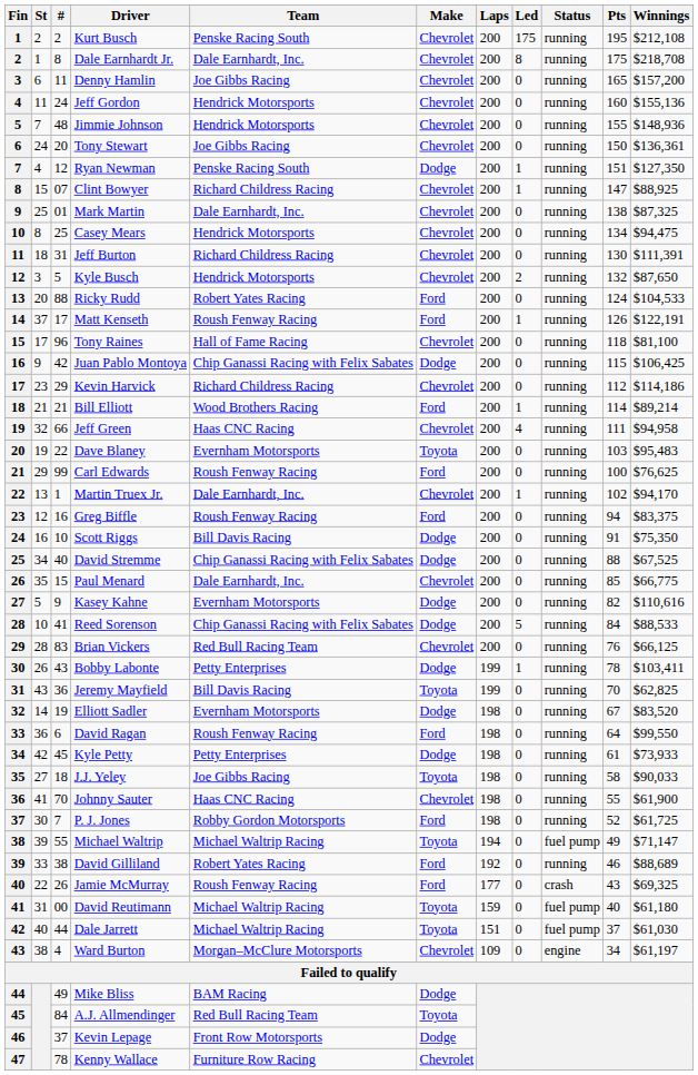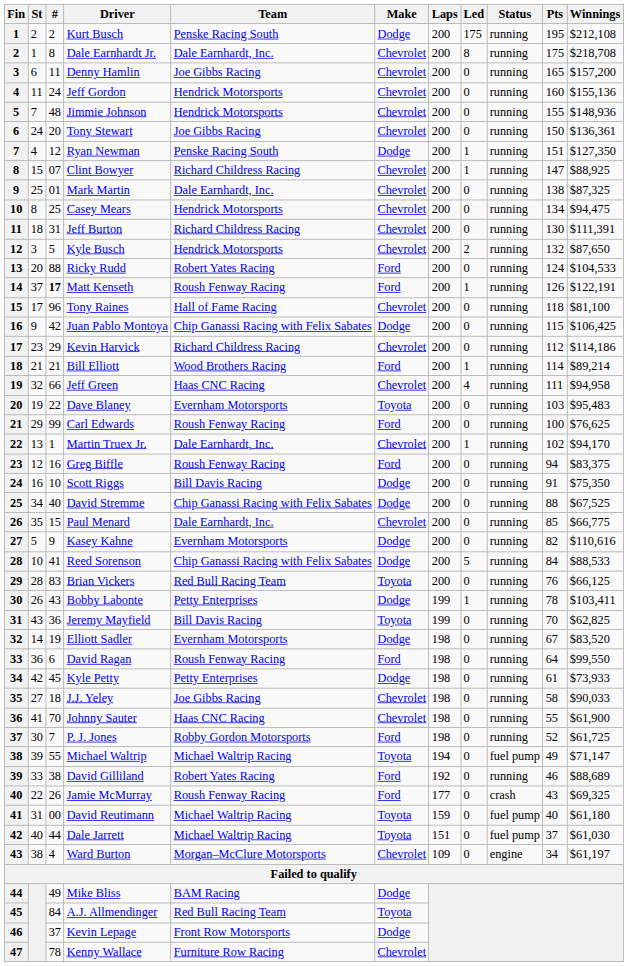 <table class="wikitable">
 <tr>
 <th>Fin</th>
 <th>St</th>
 <th>#</th>
 <th>Driver</th>
 <th>Team</th>
 <th>Make</th>
 <th>Laps</th>
 <th>Led</th>
 <th>Status</th>
 <th>Pts</th>
 <th>Winnings</th>
 </tr>
 <tr>
 <th>1</th>
 <td>2</td>
 <td>2</td>
 <td><a href='#'>Kurt Busch</a></td>
 <td><a href='#'>Penske Racing South</a></td>
-<td><a href='#'>Chevrolet</a></td>
+<td><a href='#'>Dodge</a></td>
 <td>200</td>
 <td>175</td>
 <td>running</td>
 <td>195</td>
 <td>$212,108</td>
 </tr>
 <tr>
 <th>2</th>
 <td>1</td>
 <td>8</td>
 <td><a href='#'>Dale Earnhardt Jr.</a></td>
 <td><a href='#'>Dale Earnhardt, Inc.</a></td>
 <td><a href='#'>Chevrolet</a></td>
 <td>200</td>
 <td>8</td>
 <td>running</td>
 <td>175</td>
 <td>$218,708</td>
 </tr>
 <tr>
 <th>3</th>
 <td>6</td>
 <td>11</td>
 <td><a href='#'>Denny Hamlin</a></td>
 <td><a href='#'>Joe Gibbs Racing</a></td>
 <td><a href='#'>Chevrolet</a></td>
 <td>200</td>
 <td>0</td>
 <td>running</td>
 <td>165</td>
 <td>$157,200</td>
 </tr>
 <tr>
 <th>4</th>
 <td>11</td>
 <td>24</td>
 <td><a href='#'>Jeff Gordon</a></td>
 <td><a href='#'>Hendrick Motorsports</a></td>
 <td><a href='#'>Chevrolet</a></td>
 <td>200</td>
 <td>0</td>
 <td>running</td>
 <td>160</td>
 <td>$155,136</td>
 </tr>
 <tr>
 <th>5</th>
 <td>7</td>
 <td>48</td>
 <td><a href='#'>Jimmie Johnson</a></td>
 <td><a href='#'>Hendrick Motorsports</a></td>
 <td><a href='#'>Chevrolet</a></td>
 <td>200</td>
 <td>0</td>
 <td>running</td>
 <td>155</td>
 <td>$148,936</td>
 </tr>
 <tr>
 <th>6</th>
 <td>24</td>
 <td>20</td>
 <td><a href='#'>Tony Stewart</a></td>
 <td><a href='#'>Joe Gibbs Racing</a></td>
 <td><a href='#'>Chevrolet</a></td>
 <td>200</td>
 <td>0</td>
 <td>running</td>
 <td>150</td>
 <td>$136,361</td>
 </tr>
 <tr>
 <th>7</th>
 <td>4</td>
 <td>12</td>
 <td><a href='#'>Ryan Newman</a></td>
 <td><a href='#'>Penske Racing South</a></td>
 <td><a href='#'>Dodge</a></td>
 <td>200</td>
 <td>1</td>
 <td>running</td>
 <td>151</td>
 <td>$127,350</td>
 </tr>
 <tr>
 <th>8</th>
 <td>15</td>
 <td>07</td>
 <td><a href='#'>Clint Bowyer</a></td>
 <td><a href='#'>Richard Childress Racing</a></td>
 <td><a href='#'>Chevrolet</a></td>
 <td>200</td>
 <td>1</td>
 <td>running</td>
 <td>147</td>
 <td>$88,925</td>
 </tr>
 <tr>
 <th>9</th>
 <td>25</td>
 <td>01</td>
 <td><a href='#'>Mark Martin</a></td>
 <td><a href='#'>Dale Earnhardt, Inc.</a></td>
 <td><a href='#'>Chevrolet</a></td>
 <td>200</td>
 <td>0</td>
 <td>running</td>
 <td>138</td>
 <td>$87,325</td>
 </tr>
 <tr>
 <th>10</th>
 <td>8</td>
 <td>25</td>
 <td><a href='#'>Casey Mears</a></td>
 <td><a href='#'>Hendrick Motorsports</a></td>
 <td><a href='#'>Chevrolet</a></td>
 <td>200</td>
 <td>0</td>
 <td>running</td>
 <td>134</td>
 <td>$94,475</td>
 </tr>
 <tr>
 <th>11</th>
 <td>18</td>
 <td>31</td>
 <td><a href='#'>Jeff Burton</a></td>
 <td><a href='#'>Richard Childress Racing</a></td>
 <td><a href='#'>Chevrolet</a></td>
 <td>200</td>
 <td>0</td>
 <td>running</td>
 <td>130</td>
 <td>$111,391</td>
 </tr>
 <tr>
 <th>12</th>
 <td>3</td>
 <td>5</td>
 <td><a href='#'>Kyle Busch</a></td>
 <td><a href='#'>Hendrick Motorsports</a></td>
 <td><a href='#'>Chevrolet</a></td>
 <td>200</td>
 <td>2</td>
 <td>running</td>
 <td>132</td>
 <td>$87,650</td>
 </tr>
 <tr>
 <th>13</th>
 <td>20</td>
 <td>88</td>
 <td><a href='#'>Ricky Rudd</a></td>
 <td><a href='#'>Robert Yates Racing</a></td>
 <td><a href='#'>Ford</a></td>
 <td>200</td>
 <td>0</td>
 <td>running</td>
 <td>124</td>
 <td>$104,533</td>
 </tr>
 <tr>
 <th>14</th>
 <td>37</td>
-<td>17</td>
+<td><strong>17</strong></td>
 <td><a href='#'>Matt Kenseth</a></td>
 <td><a href='#'>Roush Fenway Racing</a></td>
 <td><a href='#'>Ford</a></td>
 <td>200</td>
 <td>1</td>
 <td>running</td>
 <td>126</td>
 <td>$122,191</td>
 </tr>
 <tr>
 <th>15</th>
 <td>17</td>
 <td>96</td>
 <td><a href='#'>Tony Raines</a></td>
 <td><a href='#'>Hall of Fame Racing</a></td>
 <td><a href='#'>Chevrolet</a></td>
 <td>200</td>
 <td>0</td>
 <td>running</td>
 <td>118</td>
 <td>$81,100</td>
 </tr>
 <tr>
 <th>16</th>
 <td>9</td>
 <td>42</td>
 <td><a href='#'>Juan Pablo Montoya</a></td>
 <td><a href='#'>Chip Ganassi Racing with Felix Sabates</a></td>
 <td><a href='#'>Dodge</a></td>
 <td>200</td>
 <td>0</td>
 <td>running</td>
 <td>115</td>
 <td>$106,425</td>
 </tr>
 <tr>
 <th>17</th>
 <td>23</td>
 <td>29</td>
 <td><a href='#'>Kevin Harvick</a></td>
 <td><a href='#'>Richard Childress Racing</a></td>
 <td><a href='#'>Chevrolet</a></td>
 <td>200</td>
 <td>0</td>
 <td>running</td>
 <td>112</td>
 <td>$114,186</td>
 </tr>
 <tr>
 <th>18</th>
 <td>21</td>
 <td>21</td>
 <td><a href='#'>Bill Elliott</a></td>
 <td><a href='#'>Wood Brothers Racing</a></td>
 <td><a href='#'>Ford</a></td>
 <td>200</td>
 <td>1</td>
 <td>running</td>
 <td>114</td>
 <td>$89,214</td>
 </tr>
 <tr>
 <th>19</th>
 <td>32</td>
 <td>66</td>
 <td><a href='#'>Jeff Green</a></td>
 <td><a href='#'>Haas CNC Racing</a></td>
 <td><a href='#'>Chevrolet</a></td>
 <td>200</td>
 <td>4</td>
 <td>running</td>
 <td>111</td>
 <td>$94,958</td>
 </tr>
 <tr>
 <th>20</th>
 <td>19</td>
 <td>22</td>
 <td><a href='#'>Dave Blaney</a></td>
 <td><a href='#'>Evernham Motorsports</a></td>
 <td><a href='#'>Toyota</a></td>
 <td>200</td>
 <td>0</td>
 <td>running</td>
 <td>103</td>
 <td>$95,483</td>
 </tr>
 <tr>
 <th>21</th>
 <td>29</td>
 <td>99</td>
 <td><a href='#'>Carl Edwards</a></td>
 <td><a href='#'>Roush Fenway Racing</a></td>
 <td><a href='#'>Ford</a></td>
 <td>200</td>
 <td>0</td>
 <td>running</td>
 <td>100</td>
 <td>$76,625</td>
 </tr>
 <tr>
 <th>22</th>
 <td>13</td>
 <td>1</td>
 <td><a href='#'>Martin Truex Jr.</a></td>
 <td><a href='#'>Dale Earnhardt, Inc.</a></td>
 <td><a href='#'>Chevrolet</a></td>
 <td>200</td>
 <td>1</td>
 <td>running</td>
 <td>102</td>
 <td>$94,170</td>
 </tr>
 <tr>
 <th>23</th>
 <td>12</td>
 <td>16</td>
 <td><a href='#'>Greg Biffle</a></td>
 <td><a href='#'>Roush Fenway Racing</a></td>
 <td><a href='#'>Ford</a></td>
 <td>200</td>
 <td>0</td>
 <td>running</td>
 <td>94</td>
 <td>$83,375</td>
 </tr>
 <tr>
 <th>24</th>
 <td>16</td>
 <td>10</td>
 <td><a href='#'>Scott Riggs</a></td>
 <td><a href='#'>Bill Davis Racing</a></td>
 <td><a href='#'>Dodge</a></td>
 <td>200</td>
 <td>0</td>
 <td>running</td>
 <td>91</td>
 <td>$75,350</td>
 </tr>
 <tr>
 <th>25</th>
 <td>34</td>
 <td>40</td>
 <td><a href='#'>David Stremme</a></td>
 <td><a href='#'>Chip Ganassi Racing with Felix Sabates</a></td>
 <td><a href='#'>Dodge</a></td>
 <td>200</td>
 <td>0</td>
 <td>running</td>
 <td>88</td>
 <td>$67,525</td>
 </tr>
 <tr>
 <th>26</th>
 <td>35</td>
 <td>15</td>
 <td><a href='#'>Paul Menard</a></td>
 <td><a href='#'>Dale Earnhardt, Inc.</a></td>
 <td><a href='#'>Chevrolet</a></td>
 <td>200</td>
 <td>0</td>
 <td>running</td>
 <td>85</td>
 <td>$66,775</td>
 </tr>
 <tr>
 <th>27</th>
 <td>5</td>
 <td>9</td>
 <td><a href='#'>Kasey Kahne</a></td>
 <td><a href='#'>Evernham Motorsports</a></td>
 <td><a href='#'>Dodge</a></td>
 <td>200</td>
 <td>0</td>
 <td>running</td>
 <td>82</td>
 <td>$110,616</td>
 </tr>
 <tr>
 <th>28</th>
 <td>10</td>
 <td>41</td>
 <td><a href='#'>Reed Sorenson</a></td>
 <td><a href='#'>Chip Ganassi Racing with Felix Sabates</a></td>
 <td><a href='#'>Dodge</a></td>
 <td>200</td>
 <td>5</td>
 <td>running</td>
 <td>84</td>
 <td>$88,533</td>
 </tr>
 <tr>
 <th>29</th>
 <td>28</td>
 <td>83</td>
 <td><a href='#'>Brian Vickers</a></td>
 <td><a href='#'>Red Bull Racing Team</a></td>
-<td><a href='#'>Chevrolet</a></td>
+<td><a href='#'>Toyota</a></td>
 <td>200</td>
 <td>0</td>
 <td>running</td>
 <td>76</td>
 <td>$66,125</td>
 </tr>
 <tr>
 <th>30</th>
 <td>26</td>
 <td>43</td>
 <td><a href='#'>Bobby Labonte</a></td>
 <td><a href='#'>Petty Enterprises</a></td>
 <td><a href='#'>Dodge</a></td>
 <td>199</td>
 <td>1</td>
 <td>running</td>
 <td>78</td>
 <td>$103,411</td>
 </tr>
 <tr>
 <th>31</th>
 <td>43</td>
 <td>36</td>
 <td><a href='#'>Jeremy Mayfield</a></td>
 <td><a href='#'>Bill Davis Racing</a></td>
 <td><a href='#'>Toyota</a></td>
 <td>199</td>
 <td>0</td>
 <td>running</td>
 <td>70</td>
 <td>$62,825</td>
 </tr>
 <tr>
 <th>32</th>
 <td>14</td>
 <td>19</td>
 <td><a href='#'>Elliott Sadler</a></td>
 <td><a href='#'>Evernham Motorsports</a></td>
 <td><a href='#'>Dodge</a></td>
 <td>198</td>
 <td>0</td>
 <td>running</td>
 <td>67</td>
 <td>$83,520</td>
 </tr>
 <tr>
 <th>33</th>
 <td>36</td>
 <td>6</td>
 <td><a href='#'>David Ragan</a></td>
 <td><a href='#'>Roush Fenway Racing</a></td>
 <td><a href='#'>Ford</a></td>
 <td>198</td>
 <td>0</td>
 <td>running</td>
 <td>64</td>
 <td>$99,550</td>
 </tr>
 <tr>
 <th>34</th>
 <td>42</td>
 <td>45</td>
 <td><a href='#'>Kyle Petty</a></td>
 <td><a href='#'>Petty Enterprises</a></td>
 <td><a href='#'>Dodge</a></td>
 <td>198</td>
 <td>0</td>
 <td>running</td>
 <td>61</td>
 <td>$73,933</td>
 </tr>
 <tr>
 <th>35</th>
 <td>27</td>
 <td>18</td>
 <td><a href='#'>J.J. Yeley</a></td>
 <td><a href='#'>Joe Gibbs Racing</a></td>
-<td><a href='#'>Toyota</a></td>
+<td><a href='#'>Chevrolet</a></td>
 <td>198</td>
 <td>0</td>
 <td>running</td>
 <td>58</td>
 <td>$90,033</td>
 </tr>
 <tr>
 <th>36</th>
 <td>41</td>
 <td>70</td>
 <td><a href='#'>Johnny Sauter</a></td>
 <td><a href='#'>Haas CNC Racing</a></td>
 <td><a href='#'>Chevrolet</a></td>
 <td>198</td>
 <td>0</td>
 <td>running</td>
 <td>55</td>
 <td>$61,900</td>
 </tr>
 <tr>
 <th>37</th>
 <td>30</td>
 <td>7</td>
 <td><a href='#'>P. J. Jones</a></td>
 <td><a href='#'>Robby Gordon Motorsports</a></td>
 <td><a href='#'>Ford</a></td>
 <td>198</td>
 <td>0</td>
 <td>running</td>
 <td>52</td>
 <td>$61,725</td>
 </tr>
 <tr>
 <th>38</th>
 <td>39</td>
 <td>55</td>
 <td><a href='#'>Michael Waltrip</a></td>
 <td><a href='#'>Michael Waltrip Racing</a></td>
 <td><a href='#'>Toyota</a></td>
 <td>194</td>
 <td>0</td>
 <td>fuel pump</td>
 <td>49</td>
 <td>$71,147</td>
 </tr>
 <tr>
 <th>39</th>
 <td>33</td>
 <td>38</td>
 <td><a href='#'>David Gilliland</a></td>
 <td><a href='#'>Robert Yates Racing</a></td>
 <td><a href='#'>Ford</a></td>
 <td>192</td>
 <td>0</td>
 <td>running</td>
 <td>46</td>
 <td>$88,689</td>
 </tr>
 <tr>
 <th>40</th>
 <td>22</td>
 <td>26</td>
 <td><a href='#'>Jamie McMurray</a></td>
 <td><a href='#'>Roush Fenway Racing</a></td>
 <td><a href='#'>Ford</a></td>
 <td>177</td>
 <td>0</td>
 <td>crash</td>
 <td>43</td>
 <td>$69,325</td>
 </tr>
 <tr>
 <th>41</th>
 <td>31</td>
 <td>00</td>
 <td><a href='#'>David Reutimann</a></td>
 <td><a href='#'>Michael Waltrip Racing</a></td>
 <td><a href='#'>Toyota</a></td>
 <td>159</td>
 <td>0</td>
 <td>fuel pump</td>
 <td>40</td>
 <td>$61,180</td>
 </tr>
 <tr>
 <th>42</th>
 <td>40</td>
 <td>44</td>
 <td><a href='#'>Dale Jarrett</a></td>
 <td><a href='#'>Michael Waltrip Racing</a></td>
 <td><a href='#'>Toyota</a></td>
 <td>151</td>
 <td>0</td>
 <td>fuel pump</td>
 <td>37</td>
 <td>$61,030</td>
 </tr>
 <tr>
 <th>43</th>
 <td>38</td>
 <td>4</td>
 <td><a href='#'>Ward Burton</a></td>
 <td><a href='#'>Morgan–McClure Motorsports</a></td>
 <td><a href='#'>Chevrolet</a></td>
 <td>109</td>
 <td>0</td>
 <td>engine</td>
 <td>34</td>
 <td>$61,197</td>
 </tr>
 <tr>
 <th colspan="11">Failed to qualify</th>
 </tr>
 <tr>
 <th>44</th>
 <th rowspan="4"></th>
 <td>49</td>
 <td><a href='#'>Mike Bliss</a></td>
 <td><a href='#'>BAM Racing</a></td>
 <td><a href='#'>Dodge</a></td>
 <th colspan="5" rowspan="4"></th>
 </tr>
 <tr>
 <th>45</th>
 <td>84</td>
 <td><a href='#'>A.J. Allmendinger</a></td>
 <td><a href='#'>Red Bull Racing Team</a></td>
 <td><a href='#'>Toyota</a></td>
 </tr>
 <tr>
 <th>46</th>
 <td>37</td>
 <td><a href='#'>Kevin Lepage</a></td>
 <td><a href='#'>Front Row Motorsports</a></td>
 <td><a href='#'>Dodge</a></td>
 </tr>
 <tr>
 <th>47</th>
 <td>78</td>
 <td><a href='#'>Kenny Wallace</a></td>
 <td><a href='#'>Furniture Row Racing</a></td>
 <td><a href='#'>Chevrolet</a></td>
 </tr>
 </table>
